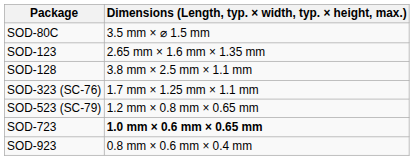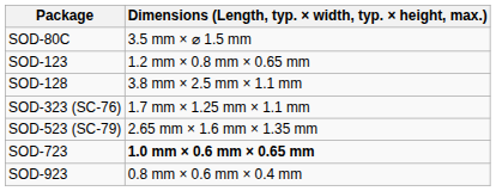 <table class="wikitable">
 <tr>
 <th>Package</th>
 <th>Dimensions (Length, typ. × width, typ. × height, max.)</th>
 </tr>
 <tr>
 <td>SOD-80C</td>
 <td>3.5 mm × ⌀ 1.5 mm</td>
 </tr>
 <tr>
 <td>SOD-123</td>
-<td>2.65 mm × 1.6 mm × 1.35 mm</td>
+<td>1.2 mm × 0.8 mm × 0.65 mm</td>
 </tr>
 <tr>
 <td>SOD-128</td>
 <td>3.8 mm × 2.5 mm × 1.1 mm</td>
 </tr>
 <tr>
 <td>SOD-323 (SC-76)</td>
 <td>1.7 mm × 1.25 mm × 1.1 mm</td>
 </tr>
 <tr>
 <td>SOD-523 (SC-79)</td>
-<td>1.2 mm × 0.8 mm × 0.65 mm</td>
+<td>2.65 mm × 1.6 mm × 1.35 mm</td>
 </tr>
 <tr>
 <td>SOD-723</td>
 <td><strong>1.0 mm × 0.6 mm × 0.65 mm</strong></td>
 </tr>
 <tr>
 <td>SOD-923</td>
 <td>0.8 mm × 0.6 mm × 0.4 mm</td>
 </tr>
 </table>
